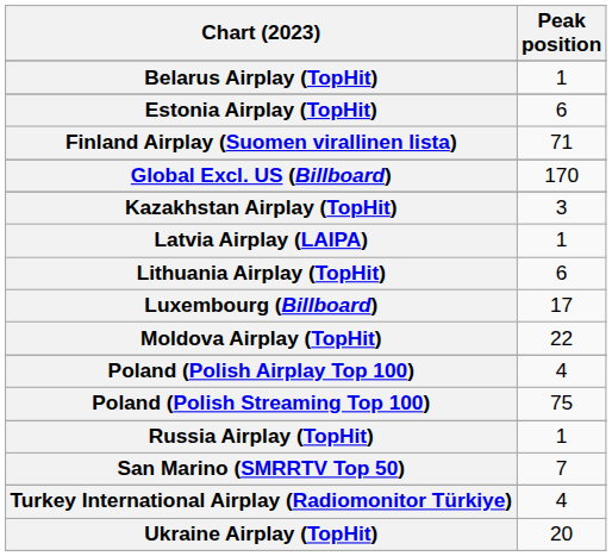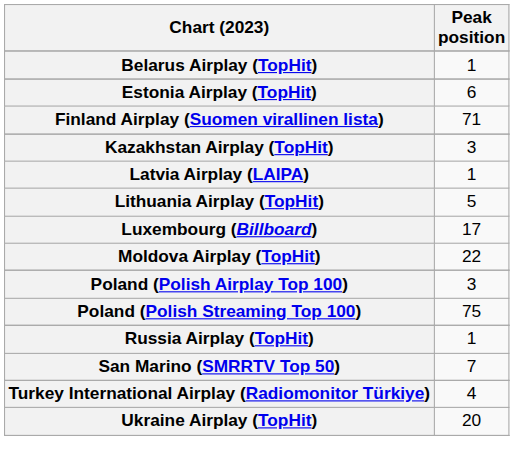 <table class="wikitable sortable plainrowheaders" style="text-align:center">
 <tr>
 <th scope="col">Chart (2023)</th>
 <th scope="col">Peak<br>position</th>
 </tr>
 <tr>
 </tr>
 <tr>
 <th scope="row">Belarus Airplay (<a href='#'>TopHit</a>)</th>
 <td>1</td>
 </tr>
 <tr>
 </tr>
 <tr>
 </tr>
 <tr>
 </tr>
 <tr>
 </tr>
 <tr>
 <th scope="row">Estonia Airplay (<a href='#'>TopHit</a>)</th>
 <td>6</td>
 </tr>
 <tr>
 <th scope="row">Finland Airplay (<a href='#'>Suomen virallinen lista</a>)</th>
 <td>71</td>
 </tr>
 <tr>
 </tr>
 <tr>
 </tr>
 <tr>
-<th scope="row"><a href='#'>Global Excl. US</a> (<em><a href='#'>Billboard</a></em>)</th>
-<td>170</td>
-</tr>
-<tr>
 </tr>
 <tr>
 </tr>
 <tr>
 </tr>
 <tr>
 </tr>
 <tr>
 <th scope="row">Kazakhstan Airplay (<a href='#'>TopHit</a>)</th>
 <td>3</td>
 </tr>
 <tr>
 <th scope="row">Latvia Airplay (<a href='#'>LAIPA</a>)</th>
 <td>1</td>
 </tr>
 <tr>
 <th scope="row">Lithuania Airplay (<a href='#'>TopHit</a>)</th>
-<td>6</td>
+<td>5</td>
 </tr>
 <tr>
 <th scope="row">Luxembourg (<em><a href='#'>Billboard</a></em>)</th>
 <td>17</td>
 </tr>
 <tr>
 <th scope="row">Moldova Airplay (<a href='#'>TopHit</a>)</th>
 <td>22</td>
 </tr>
 <tr>
 </tr>
 <tr>
 </tr>
 <tr>
 <th scope="row">Poland (<a href='#'>Polish Airplay Top 100</a>)</th>
-<td>4</td>
+<td>3</td>
 </tr>
 <tr>
 <th scope="row">Poland (<a href='#'>Polish Streaming Top 100</a>)</th>
 <td>75</td>
 </tr>
 <tr>
 </tr>
 <tr>
 <th scope="row">Russia Airplay (<a href='#'>TopHit</a>)</th>
 <td>1</td>
 </tr>
 <tr>
 <th scope="row">San Marino (<a href='#'>SMRRTV Top 50</a>)</th>
 <td>7</td>
 </tr>
 <tr>
 </tr>
 <tr>
 </tr>
 <tr>
 </tr>
 <tr>
 <th scope="row">Turkey International Airplay (<a href='#'>Radiomonitor Türkiye</a>)</th>
 <td>4</td>
 </tr>
 <tr>
 <th scope="row">Ukraine Airplay (<a href='#'>TopHit</a>)</th>
 <td>20</td>
 </tr>
 <tr>
 </tr>
 </table>
